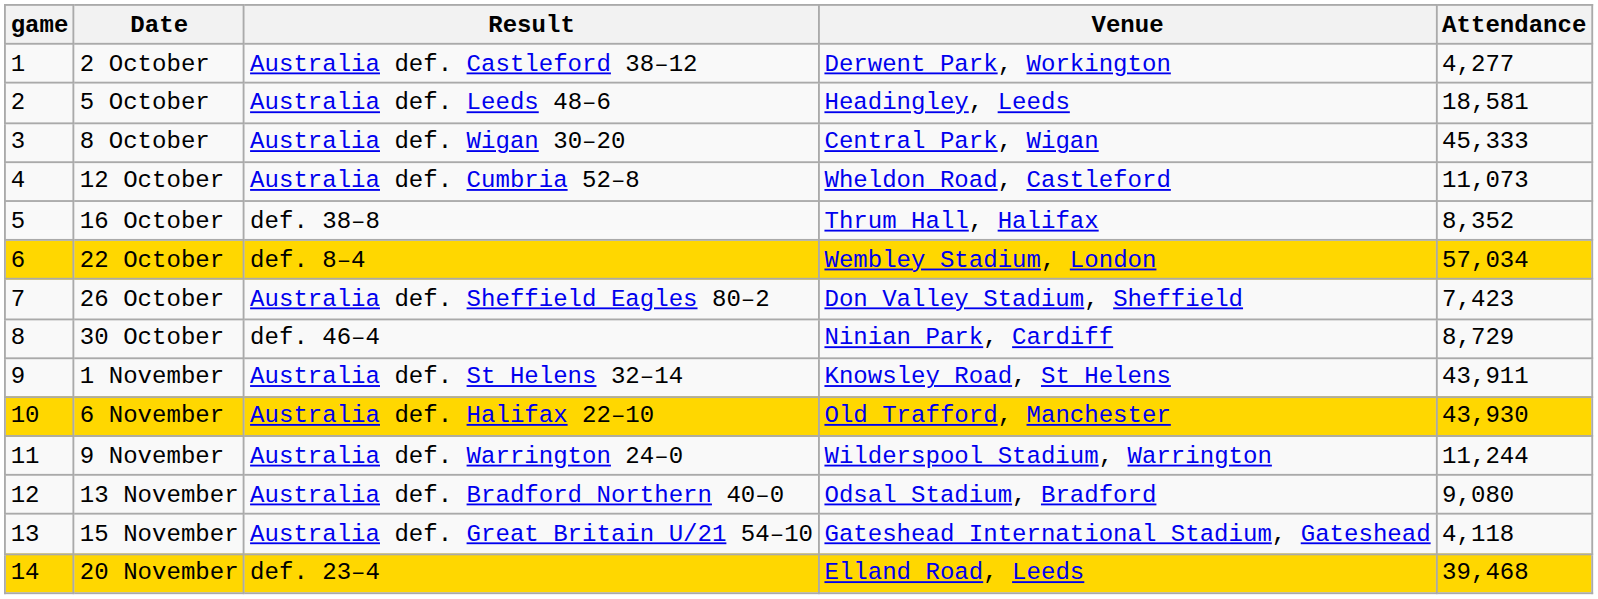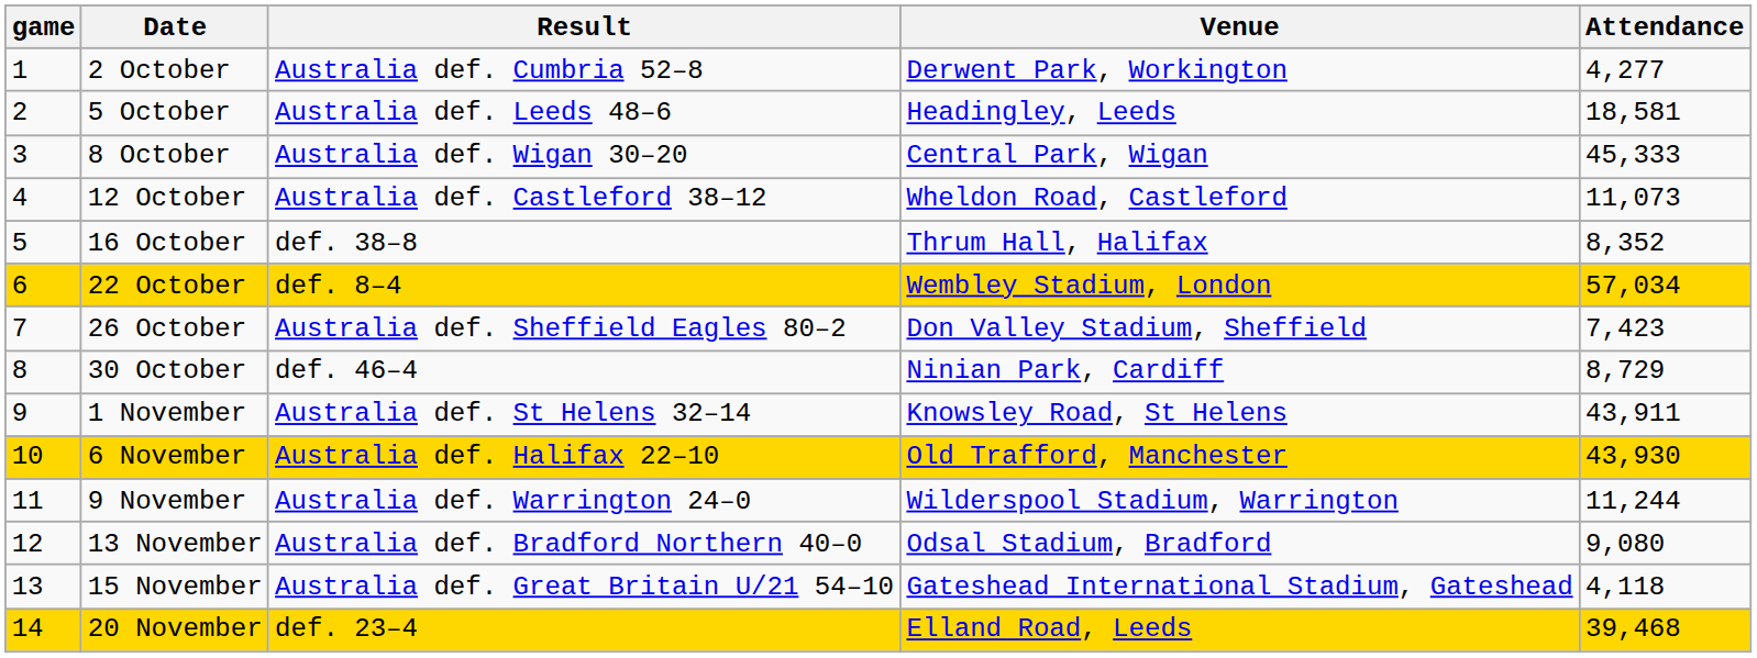 <table class="wikitable">
 <tr>
 <th>game</th>
 <th>Date</th>
 <th>Result</th>
 <th>Venue</th>
 <th>Attendance</th>
 </tr>
 <tr>
 <td>1</td>
 <td>2 October</td>
-<td> <a href='#'>Australia</a> def.  <a href='#'>Castleford</a> 38–12</td>
+<td> <a href='#'>Australia</a> def.  <a href='#'>Cumbria</a> 52–8</td>
 <td><a href='#'>Derwent Park</a>, <a href='#'>Workington</a></td>
 <td>4,277</td>
 </tr>
 <tr>
 <td>2</td>
 <td>5 October</td>
 <td> <a href='#'>Australia</a> def.  <a href='#'>Leeds</a> 48–6</td>
 <td><a href='#'>Headingley</a>, <a href='#'>Leeds</a></td>
 <td>18,581</td>
 </tr>
 <tr>
 <td>3</td>
 <td>8 October</td>
 <td> <a href='#'>Australia</a> def.  <a href='#'>Wigan</a> 30–20</td>
 <td><a href='#'>Central Park</a>, <a href='#'>Wigan</a></td>
 <td>45,333</td>
 </tr>
 <tr>
 <td>4</td>
 <td>12 October</td>
-<td> <a href='#'>Australia</a> def.  <a href='#'>Cumbria</a> 52–8</td>
+<td> <a href='#'>Australia</a> def.  <a href='#'>Castleford</a> 38–12</td>
 <td><a href='#'>Wheldon Road</a>, <a href='#'>Castleford</a></td>
 <td>11,073</td>
 </tr>
 <tr>
 <td>5</td>
 <td>16 October</td>
 <td> def.  38–8</td>
 <td><a href='#'>Thrum Hall</a>, <a href='#'>Halifax</a></td>
 <td>8,352</td>
 </tr>
 <tr bgcolor=Gold>
 <td>6</td>
 <td>22 October</td>
 <td> def.  8–4</td>
 <td><a href='#'>Wembley Stadium</a>, <a href='#'>London</a></td>
 <td>57,034</td>
 </tr>
 <tr>
 <td>7</td>
 <td>26 October</td>
 <td> <a href='#'>Australia</a> def.  <a href='#'>Sheffield Eagles</a> 80–2</td>
 <td><a href='#'>Don Valley Stadium</a>, <a href='#'>Sheffield</a></td>
 <td>7,423</td>
 </tr>
 <tr>
 <td>8</td>
 <td>30 October</td>
 <td> def.  46–4</td>
 <td><a href='#'>Ninian Park</a>, <a href='#'>Cardiff</a></td>
 <td>8,729</td>
 </tr>
 <tr>
 <td>9</td>
 <td>1 November</td>
 <td> <a href='#'>Australia</a> def.  <a href='#'>St Helens</a> 32–14</td>
 <td><a href='#'>Knowsley Road</a>, <a href='#'>St Helens</a></td>
 <td>43,911</td>
 </tr>
 <tr bgcolor=Gold>
 <td>10</td>
 <td>6 November</td>
 <td> <a href='#'>Australia</a> def.  <a href='#'>Halifax</a> 22–10</td>
 <td><a href='#'>Old Trafford</a>, <a href='#'>Manchester</a></td>
 <td>43,930</td>
 </tr>
 <tr>
 <td>11</td>
 <td>9 November</td>
 <td> <a href='#'>Australia</a> def.  <a href='#'>Warrington</a> 24–0</td>
 <td><a href='#'>Wilderspool Stadium</a>, <a href='#'>Warrington</a></td>
 <td>11,244</td>
 </tr>
 <tr>
 <td>12</td>
 <td>13 November</td>
 <td> <a href='#'>Australia</a> def.  <a href='#'>Bradford Northern</a> 40–0</td>
 <td><a href='#'>Odsal Stadium</a>, <a href='#'>Bradford</a></td>
 <td>9,080</td>
 </tr>
 <tr>
 <td>13</td>
 <td>15 November</td>
 <td> <a href='#'>Australia</a> def.  <a href='#'>Great Britain U/21</a> 54–10</td>
 <td><a href='#'>Gateshead International Stadium</a>, <a href='#'>Gateshead</a></td>
 <td>4,118</td>
 </tr>
 <tr bgcolor=Gold>
 <td>14</td>
 <td>20 November</td>
 <td> def.  23–4</td>
 <td><a href='#'>Elland Road</a>, <a href='#'>Leeds</a></td>
 <td>39,468</td>
 </tr>
 </table>
